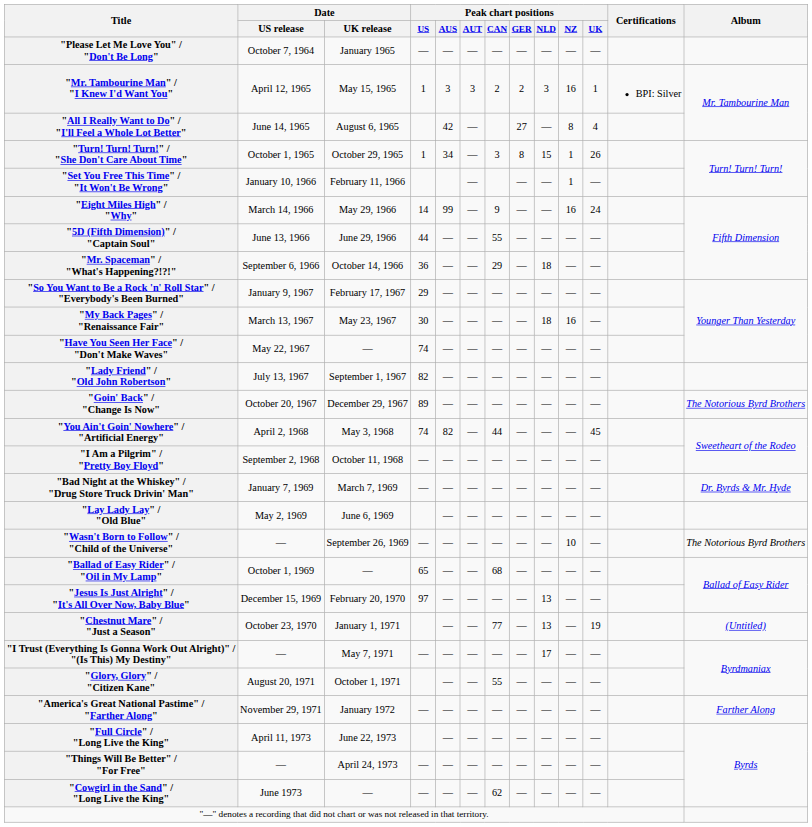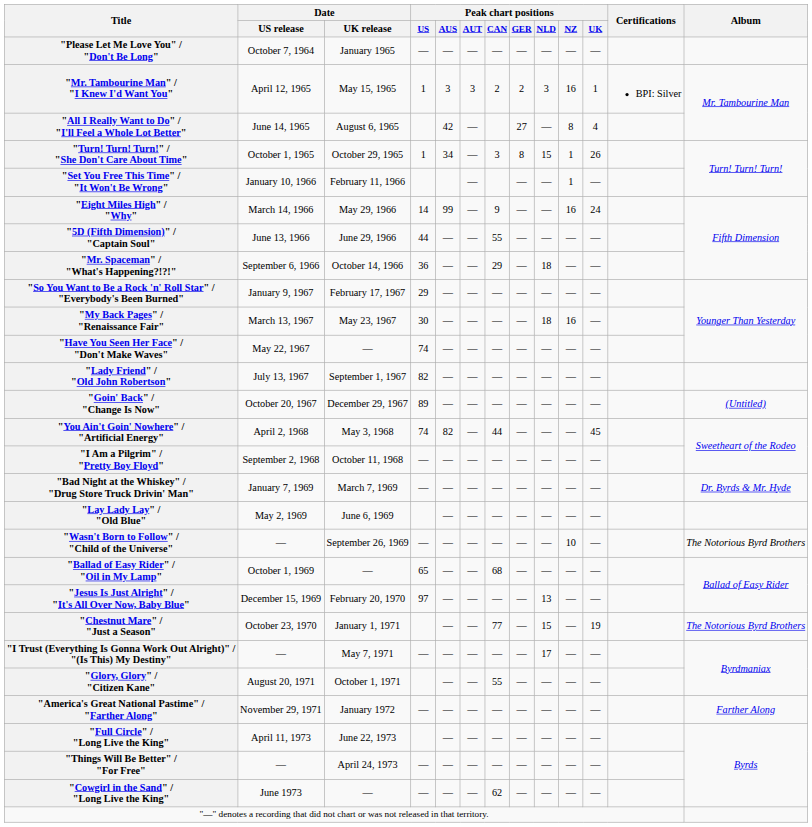 <table class="wikitable plainrowheaders" style="text-align:center;">
 <tr>
 <th rowspan="2">Title</th>
 <th scope="colgroup" colspan="2">Date</th>
 <th colspan="8">Peak chart positions</th>
 <th rowspan="2">Certifications</th>
 <th rowspan="2">Album</th>
 </tr>
 <tr>
 <th scope="col">US release</th>
 <th scope="col">UK release</th>
 <th scope="col" style="width:2.2em;font-size:90%;"><a href='#'>US</a><br></th>
 <th scope="col" style="width:2.2em;font-size:90%;"><a href='#'>AUS</a><br></th>
 <th scope="col" style="width:2.2em;font-size:90%;"><a href='#'>AUT</a><br></th>
 <th scope="col" style="width:2.2em;font-size:90%;"><a href='#'>CAN</a><br></th>
 <th scope="col" style="width:2.2em;font-size:90%;"><a href='#'>GER</a><br></th>
 <th scope="col" style="width:2.2em;font-size:90%;"><a href='#'>NLD</a><br></th>
 <th scope="col" style="width:2.2em;font-size:90%;"><a href='#'>NZ</a><br></th>
 <th scope="col" style="width:2.2em;font-size:90%;"><a href='#'>UK</a><br></th>
 </tr>
 <tr>
 <th scope="row">"Please Let Me Love You" /<br>"<a href='#'>Don't Be Long</a>"</th>
 <td>October 7, 1964</td>
 <td>January 1965</td>
 <td>—</td>
 <td>—</td>
 <td>—</td>
 <td>—</td>
 <td>—</td>
 <td>—</td>
 <td>—</td>
 <td>—</td>
 <td></td>
 <td></td>
 </tr>
 <tr>
 <th scope="row">"<a href='#'>Mr. Tambourine Man</a>" /<br>"<a href='#'>I Knew I'd Want You</a>"</th>
 <td>April 12, 1965</td>
 <td>May 15, 1965</td>
 <td>1</td>
 <td>3</td>
 <td>3</td>
 <td>2</td>
 <td>2</td>
 <td>3</td>
 <td>16</td>
 <td>1</td>
 <td><br><ul><li>BPI: Silver</li></ul></td>
 <td rowspan="2"><em><a href='#'>Mr. Tambourine Man</a></em></td>
 </tr>
 <tr>
 <th scope="row">"<a href='#'>All I Really Want to Do</a>" /<br>"<a href='#'>I'll Feel a Whole Lot Better</a>"</th>
 <td>June 14, 1965</td>
 <td>August 6, 1965</td>
 <td></td>
 <td>42</td>
 <td>—</td>
 <td></td>
 <td>27</td>
 <td>—</td>
 <td>8</td>
 <td>4</td>
 <td></td>
 </tr>
 <tr>
 <th scope="row">"<a href='#'>Turn! Turn! Turn!</a>" /<br>"<a href='#'>She Don't Care About Time</a>"</th>
 <td>October 1, 1965</td>
 <td>October 29, 1965</td>
 <td>1</td>
 <td>34</td>
 <td>—</td>
 <td>3</td>
 <td>8</td>
 <td>15</td>
 <td>1</td>
 <td>26</td>
 <td></td>
 <td rowspan="2"><em><a href='#'>Turn! Turn! Turn!</a></em></td>
 </tr>
 <tr>
 <th scope="row">"<a href='#'>Set You Free This Time</a>" /<br>"<a href='#'>It Won't Be Wrong</a>"</th>
 <td>January 10, 1966</td>
 <td>February 11, 1966</td>
 <td></td>
 <td></td>
 <td>—</td>
 <td></td>
 <td>—</td>
 <td>—</td>
 <td>1</td>
 <td>—</td>
 <td></td>
 </tr>
 <tr>
 <th scope="row">"<a href='#'>Eight Miles High</a>" /<br>"<a href='#'>Why</a>"</th>
 <td>March 14, 1966</td>
 <td>May 29, 1966</td>
 <td>14</td>
 <td>99</td>
 <td>—</td>
 <td>9</td>
 <td>—</td>
 <td>—</td>
 <td>16</td>
 <td>24</td>
 <td></td>
 <td rowspan="3"><em><a href='#'>Fifth Dimension</a></em></td>
 </tr>
 <tr>
 <th scope="row">"<a href='#'>5D (Fifth Dimension)</a>" /<br>"Captain Soul"</th>
 <td>June 13, 1966</td>
 <td>June 29, 1966</td>
 <td>44</td>
 <td>—</td>
 <td>—</td>
 <td>55</td>
 <td>—</td>
 <td>—</td>
 <td>—</td>
 <td>—</td>
 <td></td>
 </tr>
 <tr>
 <th scope="row">"<a href='#'>Mr. Spaceman</a>" /<br>"What's Happening?!?!"</th>
 <td>September 6, 1966</td>
 <td>October 14, 1966</td>
 <td>36</td>
 <td>—</td>
 <td>—</td>
 <td>29</td>
 <td>—</td>
 <td>18</td>
 <td>—</td>
 <td>—</td>
 <td></td>
 </tr>
 <tr>
 <th scope="row">"<a href='#'>So You Want to Be a Rock 'n' Roll Star</a>" /<br>"Everybody's Been Burned"</th>
 <td>January 9, 1967</td>
 <td>February 17, 1967</td>
 <td>29</td>
 <td>—</td>
 <td>—</td>
 <td>—</td>
 <td>—</td>
 <td>—</td>
 <td>—</td>
 <td>—</td>
 <td></td>
 <td rowspan="3"><em><a href='#'>Younger Than Yesterday</a></em></td>
 </tr>
 <tr>
 <th scope="row">"<a href='#'>My Back Pages</a>" /<br>"Renaissance Fair"</th>
 <td>March 13, 1967</td>
 <td>May 23, 1967</td>
 <td>30</td>
 <td>—</td>
 <td>—</td>
 <td>—</td>
 <td>—</td>
 <td>18</td>
 <td>16</td>
 <td>—</td>
 <td></td>
 </tr>
 <tr>
 <th scope="row">"<a href='#'>Have You Seen Her Face</a>" /<br>"Don't Make Waves"</th>
 <td>May 22, 1967</td>
 <td>—</td>
 <td>74</td>
 <td>—</td>
 <td>—</td>
 <td>—</td>
 <td>—</td>
 <td>—</td>
 <td>—</td>
 <td>—</td>
 <td></td>
 </tr>
 <tr>
 <th scope="row">"<a href='#'>Lady Friend</a>" /<br>"<a href='#'>Old John Robertson</a>"</th>
 <td>July 13, 1967</td>
 <td>September 1, 1967</td>
 <td>82</td>
 <td>—</td>
 <td>—</td>
 <td>—</td>
 <td>—</td>
 <td>—</td>
 <td>—</td>
 <td>—</td>
 <td></td>
 <td></td>
 </tr>
 <tr>
 <th scope="row">"<a href='#'>Goin' Back</a>" /<br>"Change Is Now"</th>
 <td>October 20, 1967</td>
 <td>December 29, 1967</td>
 <td>89</td>
 <td>—</td>
 <td>—</td>
 <td>—</td>
 <td>—</td>
 <td>—</td>
 <td>—</td>
 <td>—</td>
 <td></td>
-<td><em><a href='#'>The Notorious Byrd Brothers</a></em></td>
+<td><em><a href='#'>(Untitled)</a></em></td>
 </tr>
 <tr>
 <th scope="row">"<a href='#'>You Ain't Goin' Nowhere</a>" /<br>"Artificial Energy"</th>
 <td>April 2, 1968</td>
 <td>May 3, 1968</td>
 <td>74</td>
 <td>82</td>
 <td>—</td>
 <td>44</td>
 <td>—</td>
 <td>—</td>
 <td>—</td>
 <td>45</td>
 <td></td>
 <td rowspan="2"><em><a href='#'>Sweetheart of the Rodeo</a></em></td>
 </tr>
 <tr>
 <th scope="row">"I Am a Pilgrim" /<br>"<a href='#'>Pretty Boy Floyd</a>"</th>
 <td>September 2, 1968</td>
 <td>October 11, 1968</td>
 <td>—</td>
 <td>—</td>
 <td>—</td>
 <td>—</td>
 <td>—</td>
 <td>—</td>
 <td>—</td>
 <td>—</td>
 <td></td>
 </tr>
 <tr>
 <th scope="row">"Bad Night at the Whiskey" /<br>"Drug Store Truck Drivin' Man"</th>
 <td>January 7, 1969</td>
 <td>March 7, 1969</td>
 <td>—</td>
 <td>—</td>
 <td>—</td>
 <td>—</td>
 <td>—</td>
 <td>—</td>
 <td>—</td>
 <td>—</td>
 <td></td>
 <td><em><a href='#'>Dr. Byrds & Mr. Hyde</a></em></td>
 </tr>
 <tr>
 <th scope="row">"<a href='#'>Lay Lady Lay</a>" /<br>"Old Blue"</th>
 <td>May 2, 1969</td>
 <td>June 6, 1969</td>
 <td></td>
 <td>—</td>
 <td>—</td>
 <td>—</td>
 <td>—</td>
 <td>—</td>
 <td>—</td>
 <td>—</td>
 <td></td>
 <td></td>
 </tr>
 <tr>
 <th scope="row">"<a href='#'>Wasn't Born to Follow</a>" /<br>"Child of the Universe"</th>
 <td>—</td>
 <td>September 26, 1969</td>
 <td>—</td>
 <td>—</td>
 <td>—</td>
 <td>—</td>
 <td>—</td>
 <td>—</td>
 <td>10</td>
 <td>—</td>
 <td></td>
 <td><em>The Notorious Byrd Brothers</em></td>
 </tr>
 <tr>
 <th scope="row">"<a href='#'>Ballad of Easy Rider</a>" /<br>"<a href='#'>Oil in My Lamp</a>"</th>
 <td>October 1, 1969</td>
 <td>—</td>
 <td>65</td>
 <td>—</td>
 <td>—</td>
 <td>68</td>
 <td>—</td>
 <td>—</td>
 <td>—</td>
 <td>—</td>
 <td></td>
 <td rowspan="2"><em><a href='#'>Ballad of Easy Rider</a></em></td>
 </tr>
 <tr>
 <th scope="row">"<a href='#'>Jesus Is Just Alright</a>" /<br>"<a href='#'>It's All Over Now, Baby Blue</a>"</th>
 <td>December 15, 1969</td>
 <td>February 20, 1970</td>
 <td>97</td>
 <td>—</td>
 <td>—</td>
 <td>—</td>
 <td>—</td>
 <td>13</td>
 <td>—</td>
 <td>—</td>
 <td></td>
 </tr>
 <tr>
 <th scope="row">"<a href='#'>Chestnut Mare</a>" /<br>"Just a Season"</th>
 <td>October 23, 1970</td>
 <td>January 1, 1971</td>
 <td></td>
 <td>—</td>
 <td>—</td>
 <td>77</td>
 <td>—</td>
-<td>13</td>
+<td>15</td>
 <td>—</td>
 <td>19</td>
 <td></td>
-<td><em><a href='#'>(Untitled)</a></em></td>
+<td><em><a href='#'>The Notorious Byrd Brothers</a></em></td>
 </tr>
 <tr>
 <th scope="row">"I Trust (Everything Is Gonna Work Out Alright)" /<br>"(Is This) My Destiny"</th>
 <td>—</td>
 <td>May 7, 1971</td>
 <td>—</td>
 <td>—</td>
 <td>—</td>
 <td>—</td>
 <td>—</td>
 <td>17</td>
 <td>—</td>
 <td>—</td>
 <td></td>
 <td rowspan="2"><em><a href='#'>Byrdmaniax</a></em></td>
 </tr>
 <tr>
 <th scope="row">"<a href='#'>Glory, Glory</a>" /<br>"Citizen Kane"</th>
 <td>August 20, 1971</td>
 <td>October 1, 1971</td>
 <td></td>
 <td>—</td>
 <td>—</td>
 <td>55</td>
 <td>—</td>
 <td>—</td>
 <td>—</td>
 <td>—</td>
 <td></td>
 </tr>
 <tr>
 <th scope="row">"America's Great National Pastime" /<br>"<a href='#'>Farther Along</a>"</th>
 <td>November 29, 1971</td>
 <td>January 1972</td>
 <td>—</td>
 <td>—</td>
 <td>—</td>
 <td>—</td>
 <td>—</td>
 <td>—</td>
 <td>—</td>
 <td>—</td>
 <td></td>
 <td><em><a href='#'>Farther Along</a></em></td>
 </tr>
 <tr>
 <th scope="row">"<a href='#'>Full Circle</a>" /<br>"Long Live the King"</th>
 <td>April 11, 1973</td>
 <td>June 22, 1973</td>
 <td></td>
 <td>—</td>
 <td>—</td>
 <td>—</td>
 <td>—</td>
 <td>—</td>
 <td>—</td>
 <td>—</td>
 <td></td>
 <td rowspan="3"><em><a href='#'>Byrds</a></em></td>
 </tr>
 <tr>
 <th scope="row">"Things Will Be Better" /<br>"For Free"</th>
 <td>—</td>
 <td>April 24, 1973</td>
 <td>—</td>
 <td>—</td>
 <td>—</td>
 <td>—</td>
 <td>—</td>
 <td>—</td>
 <td>—</td>
 <td>—</td>
 <td></td>
 </tr>
 <tr>
 <th scope="row">"<a href='#'>Cowgirl in the Sand</a>" /<br>"Long Live the King"</th>
 <td>June 1973</td>
 <td>—</td>
 <td>—</td>
 <td>—</td>
 <td>—</td>
 <td>62</td>
 <td>—</td>
 <td>—</td>
 <td>—</td>
 <td>—</td>
 <td></td>
 </tr>
 <tr>
 <td colspan="12" style="font-size:90%">"—" denotes a recording that did not chart or was not released in that territory.</td>
 </tr>
 </table>
